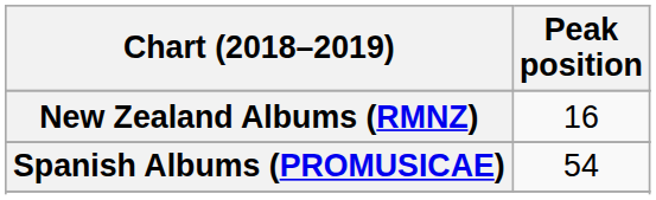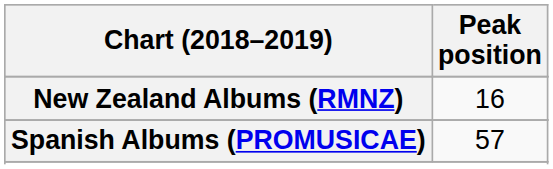 <table class="wikitable sortable plainrowheaders" style="text-align:center">
 <tr>
 <th scope="col">Chart (2018–2019)</th>
 <th scope="col">Peak<br>position</th>
 </tr>
 <tr>
 </tr>
 <tr>
 </tr>
 <tr>
 </tr>
 <tr>
 </tr>
 <tr>
 </tr>
 <tr>
 </tr>
 <tr>
 </tr>
 <tr>
 </tr>
 <tr>
 <th scope="row">New Zealand Albums (<a href='#'>RMNZ</a>)</th>
 <td>16</td>
 </tr>
 <tr>
 </tr>
 <tr>
 <th scope="row">Spanish Albums (<a href='#'>PROMUSICAE</a>)</th>
-<td>54</td>
+<td>57</td>
 </tr>
 <tr>
 </tr>
 <tr>
 </tr>
 <tr>
 </tr>
 <tr>
 </tr>
 <tr>
 </tr>
 </table>
